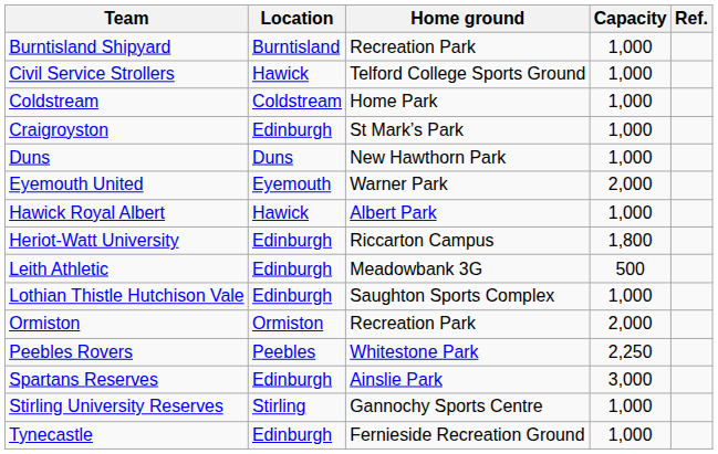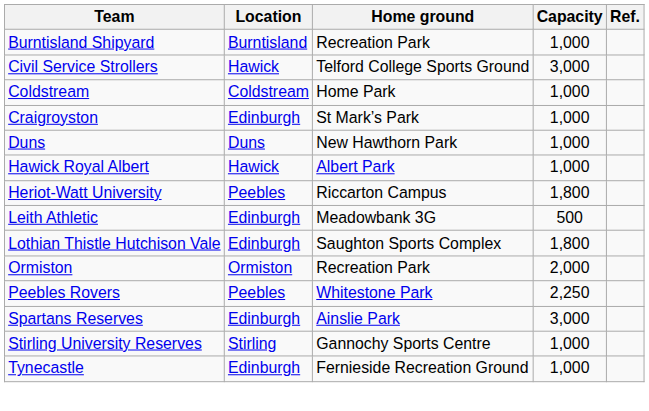 <table class="wikitable sortable">
 <tr>
 <th>Team</th>
 <th>Location</th>
 <th>Home ground</th>
 <th>Capacity</th>
 <th>Ref.</th>
 </tr>
 <tr>
 <td><a href='#'>Burntisland Shipyard</a></td>
 <td><a href='#'>Burntisland</a></td>
 <td>Recreation Park</td>
 <td align=center>1,000</td>
 <td></td>
 </tr>
 <tr>
 <td><a href='#'>Civil Service Strollers</a></td>
 <td><a href='#'>Hawick</a></td>
 <td>Telford College Sports Ground</td>
-<td align=center>1,000</td>
+<td align=center>3,000</td>
 <td></td>
 </tr>
 <tr>
 <td><a href='#'>Coldstream</a></td>
 <td><a href='#'>Coldstream</a></td>
 <td>Home Park</td>
 <td align=center>1,000</td>
 <td></td>
 </tr>
 <tr>
 <td><a href='#'>Craigroyston</a></td>
 <td><a href='#'>Edinburgh</a></td>
 <td>St Mark’s Park</td>
 <td align=center>1,000</td>
 <td></td>
 </tr>
 <tr>
 <td><a href='#'>Duns</a></td>
 <td><a href='#'>Duns</a></td>
 <td>New Hawthorn Park</td>
 <td align=center>1,000</td>
 <td></td>
 </tr>
 <tr>
-<td><a href='#'>Eyemouth United</a></td>
-<td><a href='#'>Eyemouth</a></td>
-<td>Warner Park</td>
-<td align=center>2,000</td>
-<td></td>
-</tr>
-<tr>
 <td><a href='#'>Hawick Royal Albert</a></td>
 <td><a href='#'>Hawick</a></td>
 <td><a href='#'>Albert Park</a></td>
 <td align=center>1,000</td>
 <td></td>
 </tr>
 <tr>
 <td><a href='#'>Heriot-Watt University</a></td>
-<td><a href='#'>Edinburgh</a></td>
+<td><a href='#'>Peebles</a></td>
 <td>Riccarton Campus</td>
 <td align=center>1,800</td>
 <td></td>
 </tr>
 <tr>
 <td><a href='#'>Leith Athletic</a></td>
 <td><a href='#'>Edinburgh</a></td>
 <td>Meadowbank 3G</td>
 <td align=center>500</td>
 <td></td>
 </tr>
 <tr>
 <td><a href='#'>Lothian Thistle Hutchison Vale</a></td>
 <td><a href='#'>Edinburgh</a></td>
 <td>Saughton Sports Complex</td>
-<td align=center>1,000</td>
+<td align=center>1,800</td>
 <td></td>
 </tr>
 <tr>
 <td><a href='#'>Ormiston</a></td>
 <td><a href='#'>Ormiston</a></td>
 <td>Recreation Park</td>
 <td align=center>2,000</td>
 <td></td>
 </tr>
 <tr>
 <td><a href='#'>Peebles Rovers</a></td>
 <td><a href='#'>Peebles</a></td>
 <td><a href='#'>Whitestone Park</a></td>
 <td align=center>2,250</td>
 <td></td>
 </tr>
 <tr>
 <td><a href='#'>Spartans Reserves</a></td>
 <td><a href='#'>Edinburgh</a></td>
 <td><a href='#'>Ainslie Park</a></td>
 <td align=center>3,000</td>
 <td></td>
 </tr>
 <tr>
 <td><a href='#'>Stirling University Reserves</a></td>
 <td><a href='#'>Stirling</a></td>
 <td>Gannochy Sports Centre</td>
 <td align=center>1,000</td>
 <td></td>
 </tr>
 <tr>
 <td><a href='#'>Tynecastle</a></td>
 <td><a href='#'>Edinburgh</a></td>
 <td>Fernieside Recreation Ground</td>
 <td align=center>1,000</td>
 <td></td>
 </tr>
 </table>
